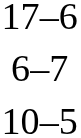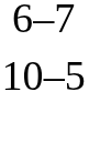 <table style="text-align:center">
 <tr>
 <th width=200></th>
 <th width=100></th>
 <th width=200></th>
-</tr>
-<tr>
-<td align=right><strong></strong></td>
-<td>17–6</td>
-<td align=left></td>
 </tr>
 <tr>
 <td align=right></td>
 <td>6–7</td>
 <td align=left><strong></strong></td>
 </tr>
 <tr>
 <td align=right><strong></strong></td>
 <td>10–5</td>
 <td align=left></td>
 </tr>
 </table>
